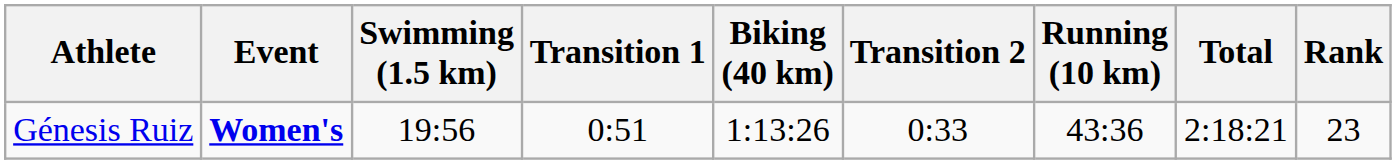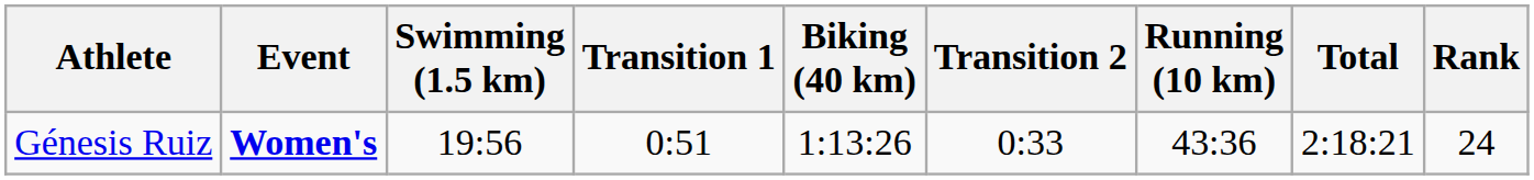 <table class=wikitable style=font-size:90%;text-align:center>
 <tr>
 <th>Athlete</th>
 <th>Event</th>
 <th>Swimming<br><span>(1.5 km)</span></th>
 <th>Transition 1</th>
 <th>Biking<br><span>(40 km)</span></th>
 <th>Transition 2</th>
 <th>Running<br><span>(10 km)</span></th>
 <th>Total</th>
 <th>Rank</th>
 </tr>
 <tr>
 <td align=left><a href='#'>Génesis Ruiz</a></td>
 <td align=left><strong><a href='#'>Women's</a></strong></td>
 <td>19:56</td>
 <td>0:51</td>
 <td>1:13:26</td>
 <td>0:33</td>
 <td>43:36</td>
 <td>2:18:21</td>
-<td>23</td>
+<td>24</td>
 </tr>
 </table>
